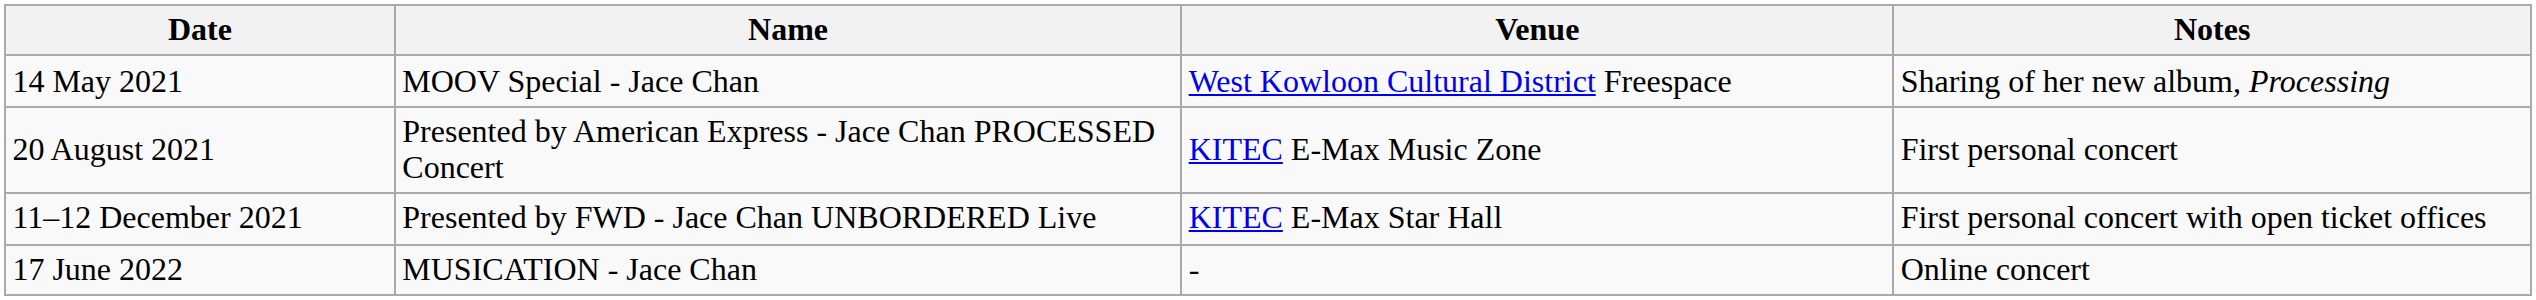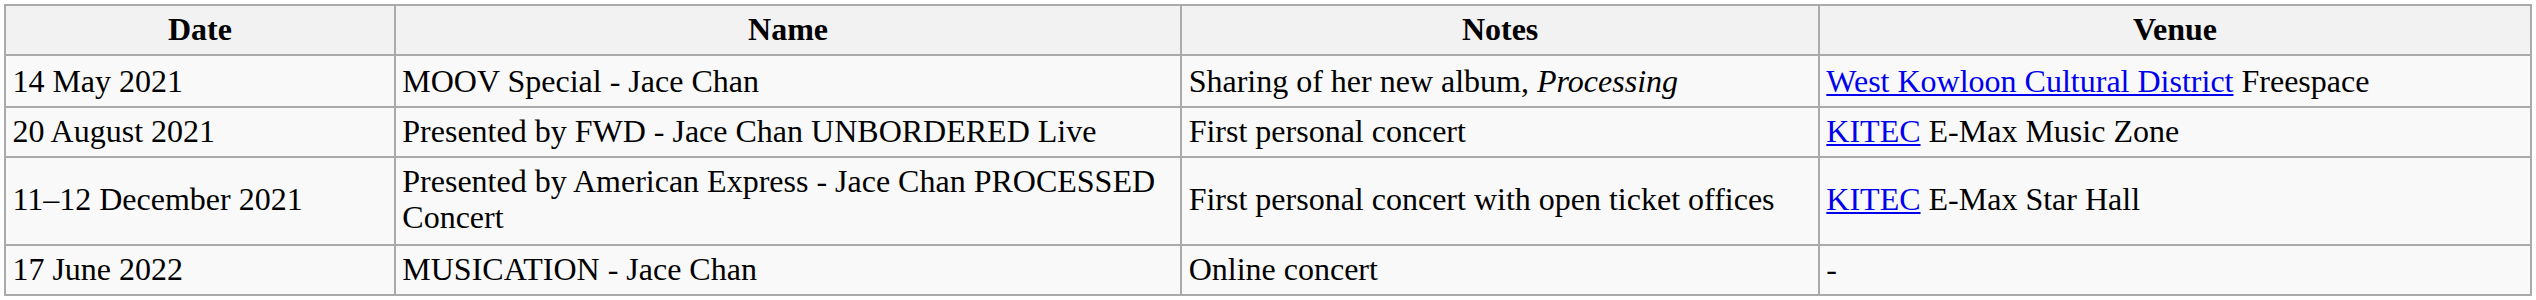 <table class="wikitable" style="width:100%">
 <tr>
 <th style="width:150px"><strong>Date</strong></th>
 <th style="width:310px">Name</th>
+<th style="width:250px">Notes</th>
 <th style="width:280px">Venue</th>
-<th style="width:250px">Notes</th>
 </tr>
 <tr>
 <td>14 May 2021</td>
 <td>MOOV Special - Jace Chan</td>
+<td>Sharing of her new album, <em>Processing</em></td>
 <td><a href='#'>West Kowloon Cultural District</a> Freespace</td>
-<td>Sharing of her new album, <em>Processing</em></td>
 </tr>
 <tr>
 <td>20 August 2021</td>
-<td>Presented by American Express - Jace Chan PROCESSED Concert</td>
+<td>Presented by FWD - Jace Chan UNBORDERED Live</td>
+<td>First personal concert</td>
 <td><a href='#'>KITEC</a> E-Max Music Zone</td>
-<td>First personal concert</td>
 </tr>
 <tr>
 <td>11–12 December 2021</td>
-<td>Presented by FWD - Jace Chan UNBORDERED Live</td>
+<td>Presented by American Express - Jace Chan PROCESSED Concert</td>
+<td>First personal concert with open ticket offices</td>
 <td><a href='#'>KITEC</a> E-Max Star Hall</td>
-<td>First personal concert with open ticket offices</td>
 </tr>
 <tr>
 <td>17 June 2022</td>
 <td>MUSICATION - Jace Chan</td>
+<td>Online concert</td>
 <td>-</td>
-<td>Online concert</td>
 </tr>
 </table>
